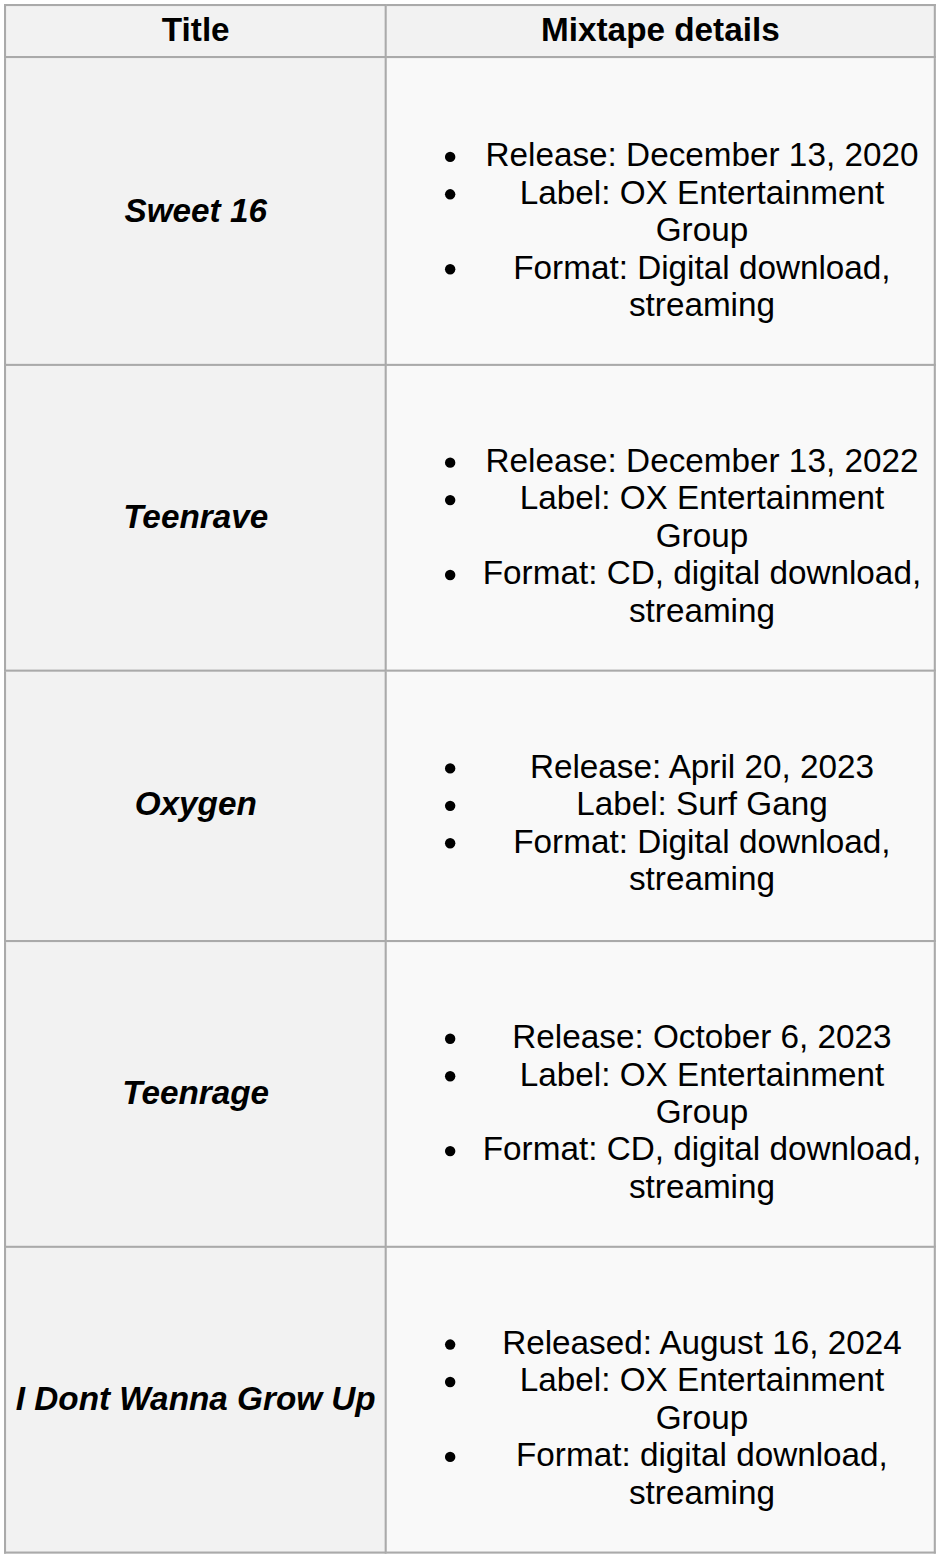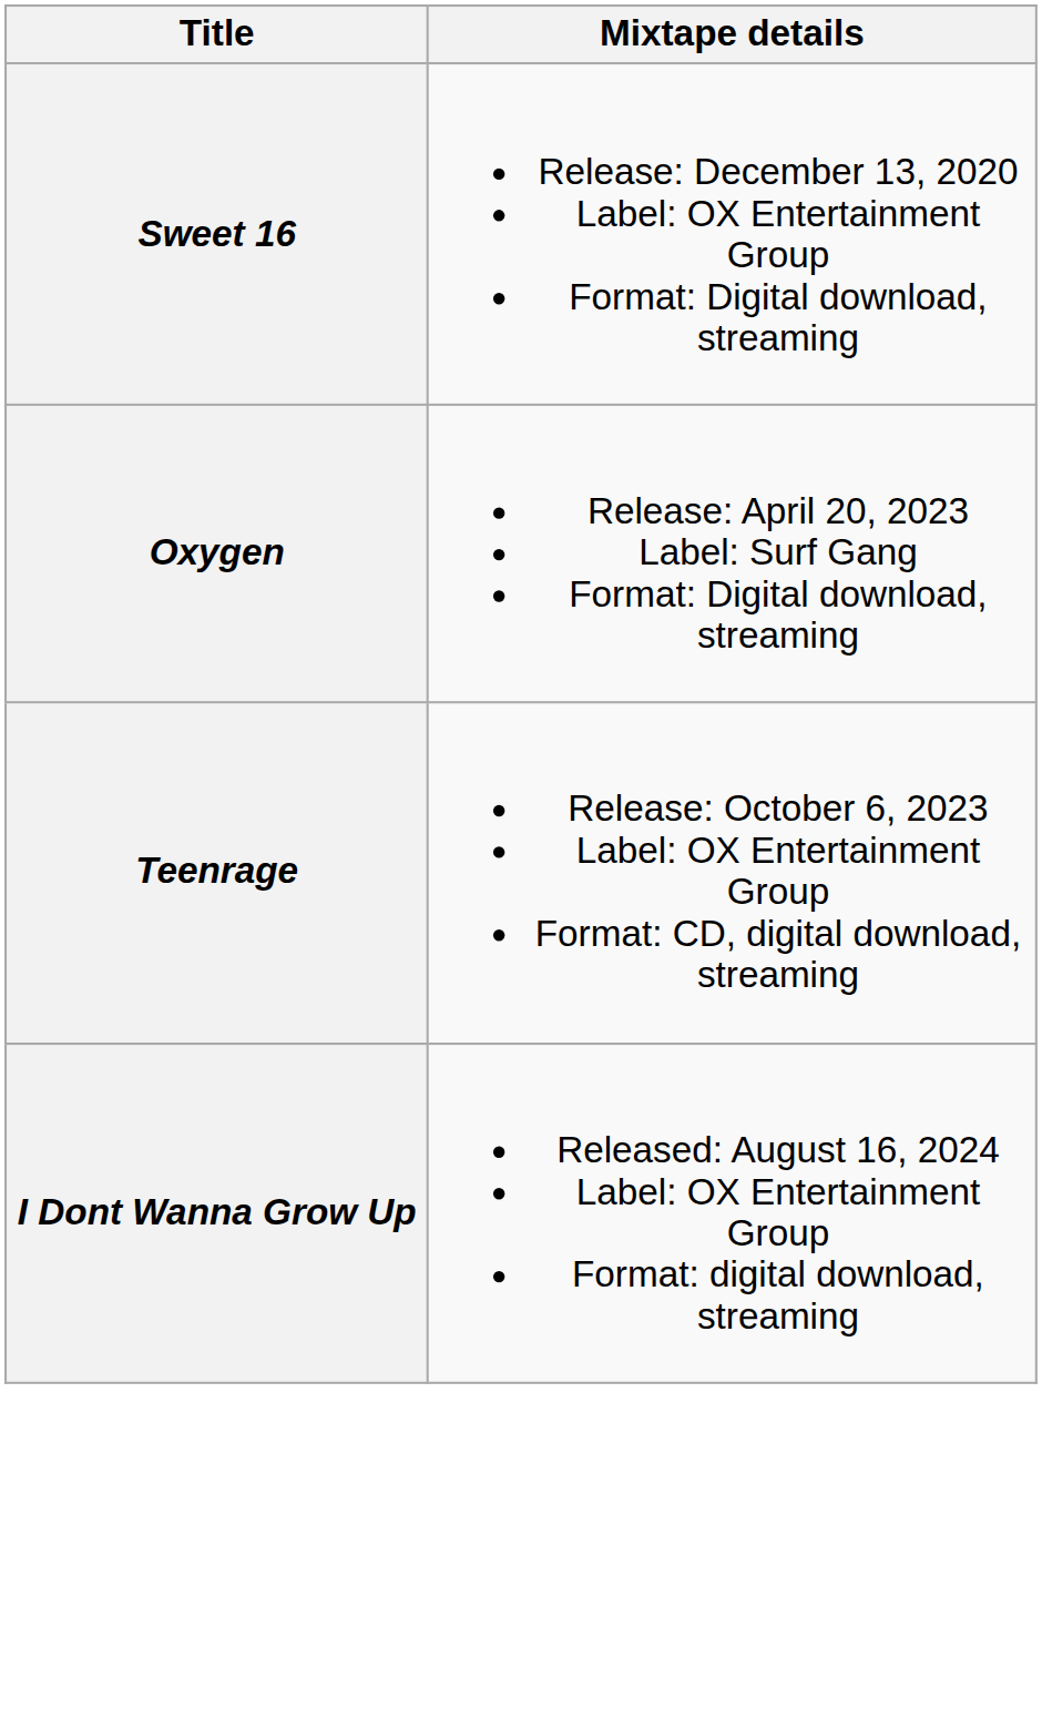 <table class="wikitable plainrowheaders" style="text-align: center;">
 <tr>
 <th scope="col" style="width:11em;">Title</th>
 <th scope="col" style="width:16em;">Mixtape details</th>
 </tr>
 <tr>
 <th scope="row"><em>Sweet 16</em></th>
 <td><br><ul><li>Release: December 13, 2020</li><li>Label: OX Entertainment Group</li><li>Format: Digital download, streaming</li></ul></td>
-</tr>
-<tr>
-<th scope="row"><em>Teenrave</em></th>
-<td><br><ul><li>Release: December 13, 2022</li><li>Label: OX Entertainment Group</li><li>Format: CD, digital download, streaming</li></ul></td>
 </tr>
 <tr>
 <th scope="row"><em>Oxygen</em><br></th>
 <td><br><ul><li>Release: April 20, 2023</li><li>Label: Surf Gang</li><li>Format: Digital download, streaming</li></ul></td>
 </tr>
 <tr>
 <th scope="row"><em>Teenrage</em></th>
 <td><br><ul><li>Release: October 6, 2023</li><li>Label: OX Entertainment Group</li><li>Format: CD, digital download, streaming</li></ul></td>
 </tr>
 <tr>
 <th scope="row"><em>I Dont Wanna Grow Up</em></th>
 <td><br><ul><li>Released: August 16, 2024</li><li>Label: OX Entertainment Group</li><li>Format: digital download, streaming</li></ul></td>
 </tr>
 </table>
